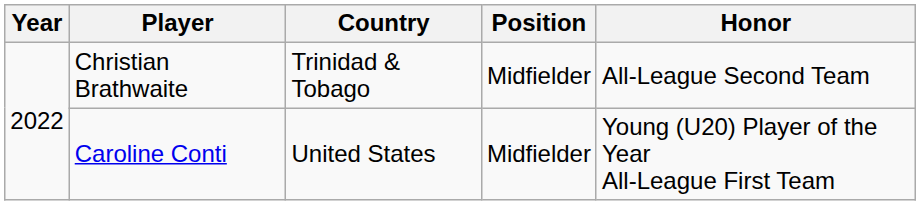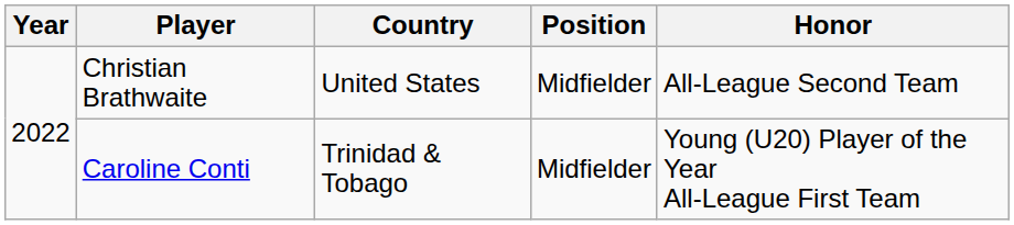 <table class="wikitable">
 <tr>
 <th>Year</th>
 <th>Player</th>
 <th>Country</th>
 <th>Position</th>
 <th>Honor</th>
 </tr>
 <tr>
 <td rowspan=2>2022</td>
 <td>Christian Brathwaite</td>
-<td> Trinidad & Tobago</td>
+<td> United States</td>
 <td>Midfielder</td>
 <td>All-League Second Team</td>
 </tr>
 <tr>
 <td><a href='#'>Caroline Conti</a></td>
-<td> United States</td>
+<td> Trinidad & Tobago</td>
 <td>Midfielder</td>
 <td>Young (U20) Player of the Year	<br>All-League First Team</td>
 </tr>
 </table>
